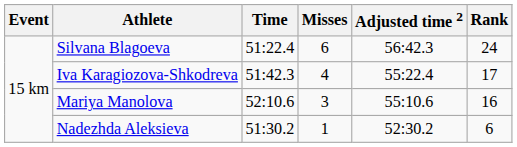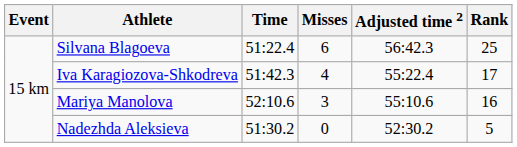 <table class="wikitable" style="font-size:90%">
 <tr>
 <th>Event</th>
 <th>Athlete</th>
 <th>Time</th>
 <th>Misses</th>
 <th>Adjusted time <sup>2</sup></th>
 <th>Rank</th>
 </tr>
 <tr>
 <td rowspan="4">15 km</td>
 <td><a href='#'>Silvana Blagoeva</a></td>
 <td align="center">51:22.4</td>
 <td align="center">6</td>
 <td align="center">56:42.3</td>
-<td align="center">24</td>
+<td align="center">25</td>
 </tr>
 <tr>
 <td><a href='#'>Iva Karagiozova-Shkodreva</a></td>
 <td align="center">51:42.3</td>
 <td align="center">4</td>
 <td align="center">55:22.4</td>
 <td align="center">17</td>
 </tr>
 <tr>
 <td><a href='#'>Mariya Manolova</a></td>
 <td align="center">52:10.6</td>
 <td align="center">3</td>
 <td align="center">55:10.6</td>
 <td align="center">16</td>
 </tr>
 <tr>
 <td><a href='#'>Nadezhda Aleksieva</a></td>
 <td align="center">51:30.2</td>
-<td align="center">1</td>
+<td align="center">0</td>
 <td align="center">52:30.2</td>
-<td align="center">6</td>
+<td align="center">5</td>
 </tr>
 </table>
